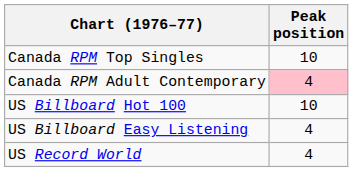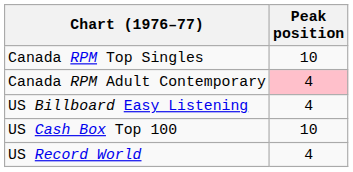 <table class="wikitable sortable">
 <tr>
 <th>Chart (1976–77)</th>
 <th>Peak<br>position</th>
 </tr>
 <tr>
 <td>Canada <em><a href='#'>RPM</a></em> Top Singles</td>
 <td style="text-align:center;">10</td>
 </tr>
 <tr>
 <td>Canada <em>RPM</em> Adult Contemporary</td>
 <td style="background: pink; text-align:center;">4</td>
 </tr>
 <tr>
-<td>US <em><a href='#'>Billboard</a></em> <a href='#'>Hot 100</a></td>
-<td style="text-align:center;">10</td>
+<td>US <em>Billboard</em> <a href='#'>Easy Listening</a></td>
+<td style="text-align:center;">4</td>
 </tr>
 <tr>
-<td>US <em>Billboard</em> <a href='#'>Easy Listening</a></td>
-<td style="text-align:center;">4</td>
+<td>US <a href='#'><em>Cash Box</em></a> Top 100</td>
+<td align="center">10</td>
 </tr>
 <tr>
 <td>US <em><a href='#'>Record World</a></em></td>
 <td align="center">4</td>
 </tr>
 </table>
